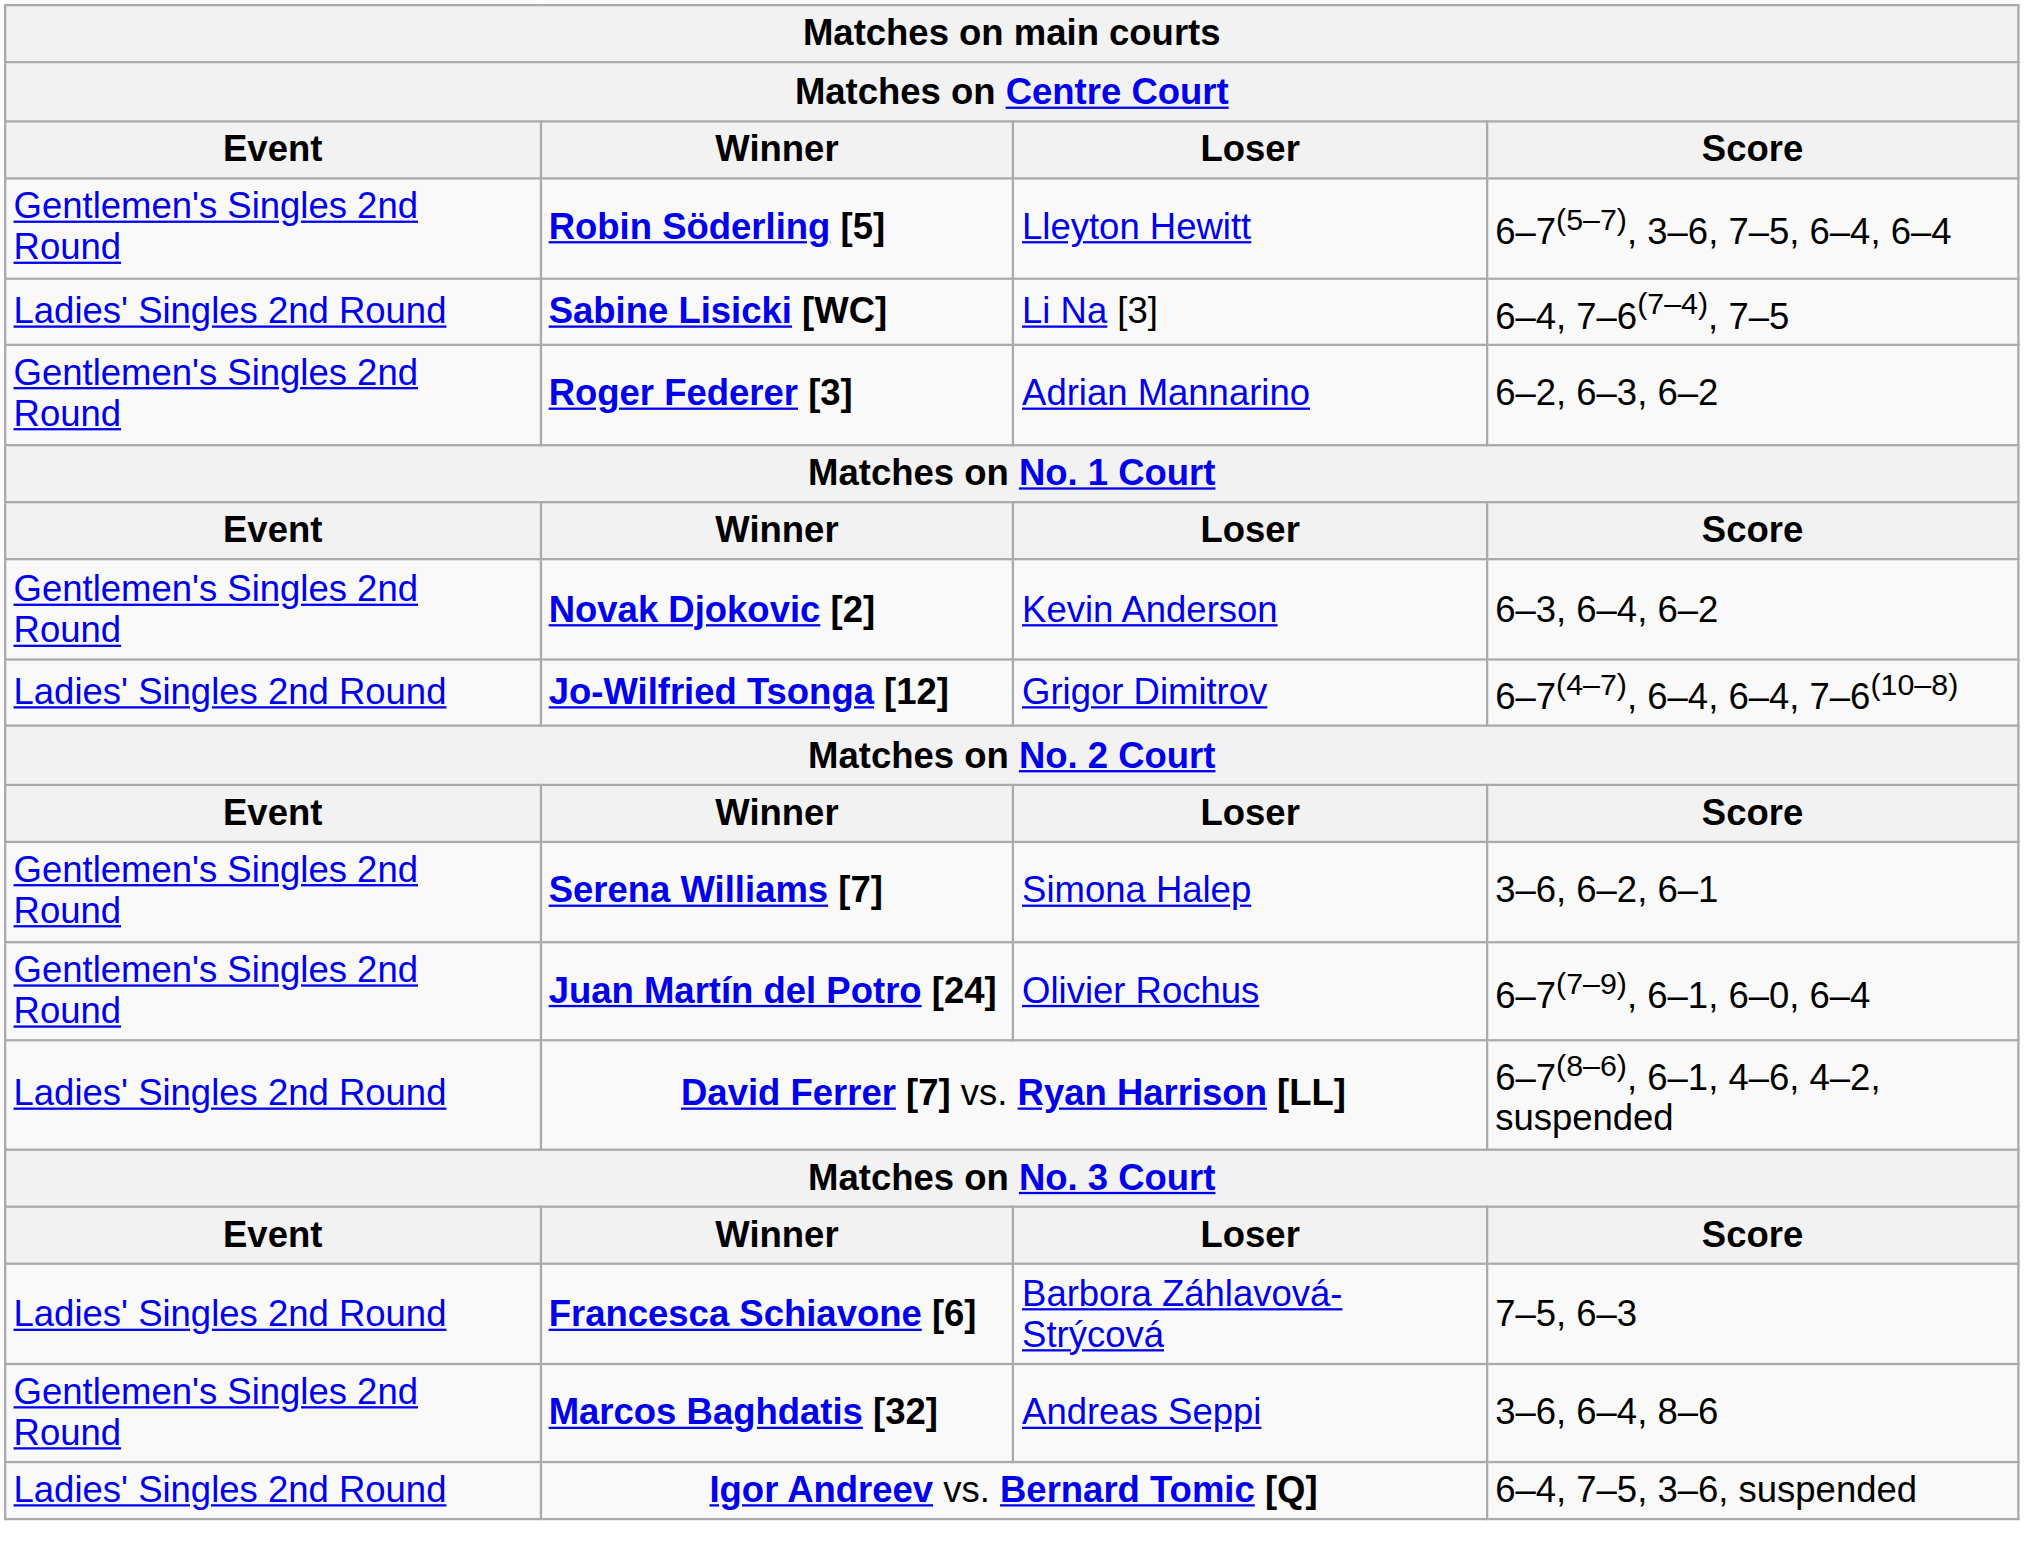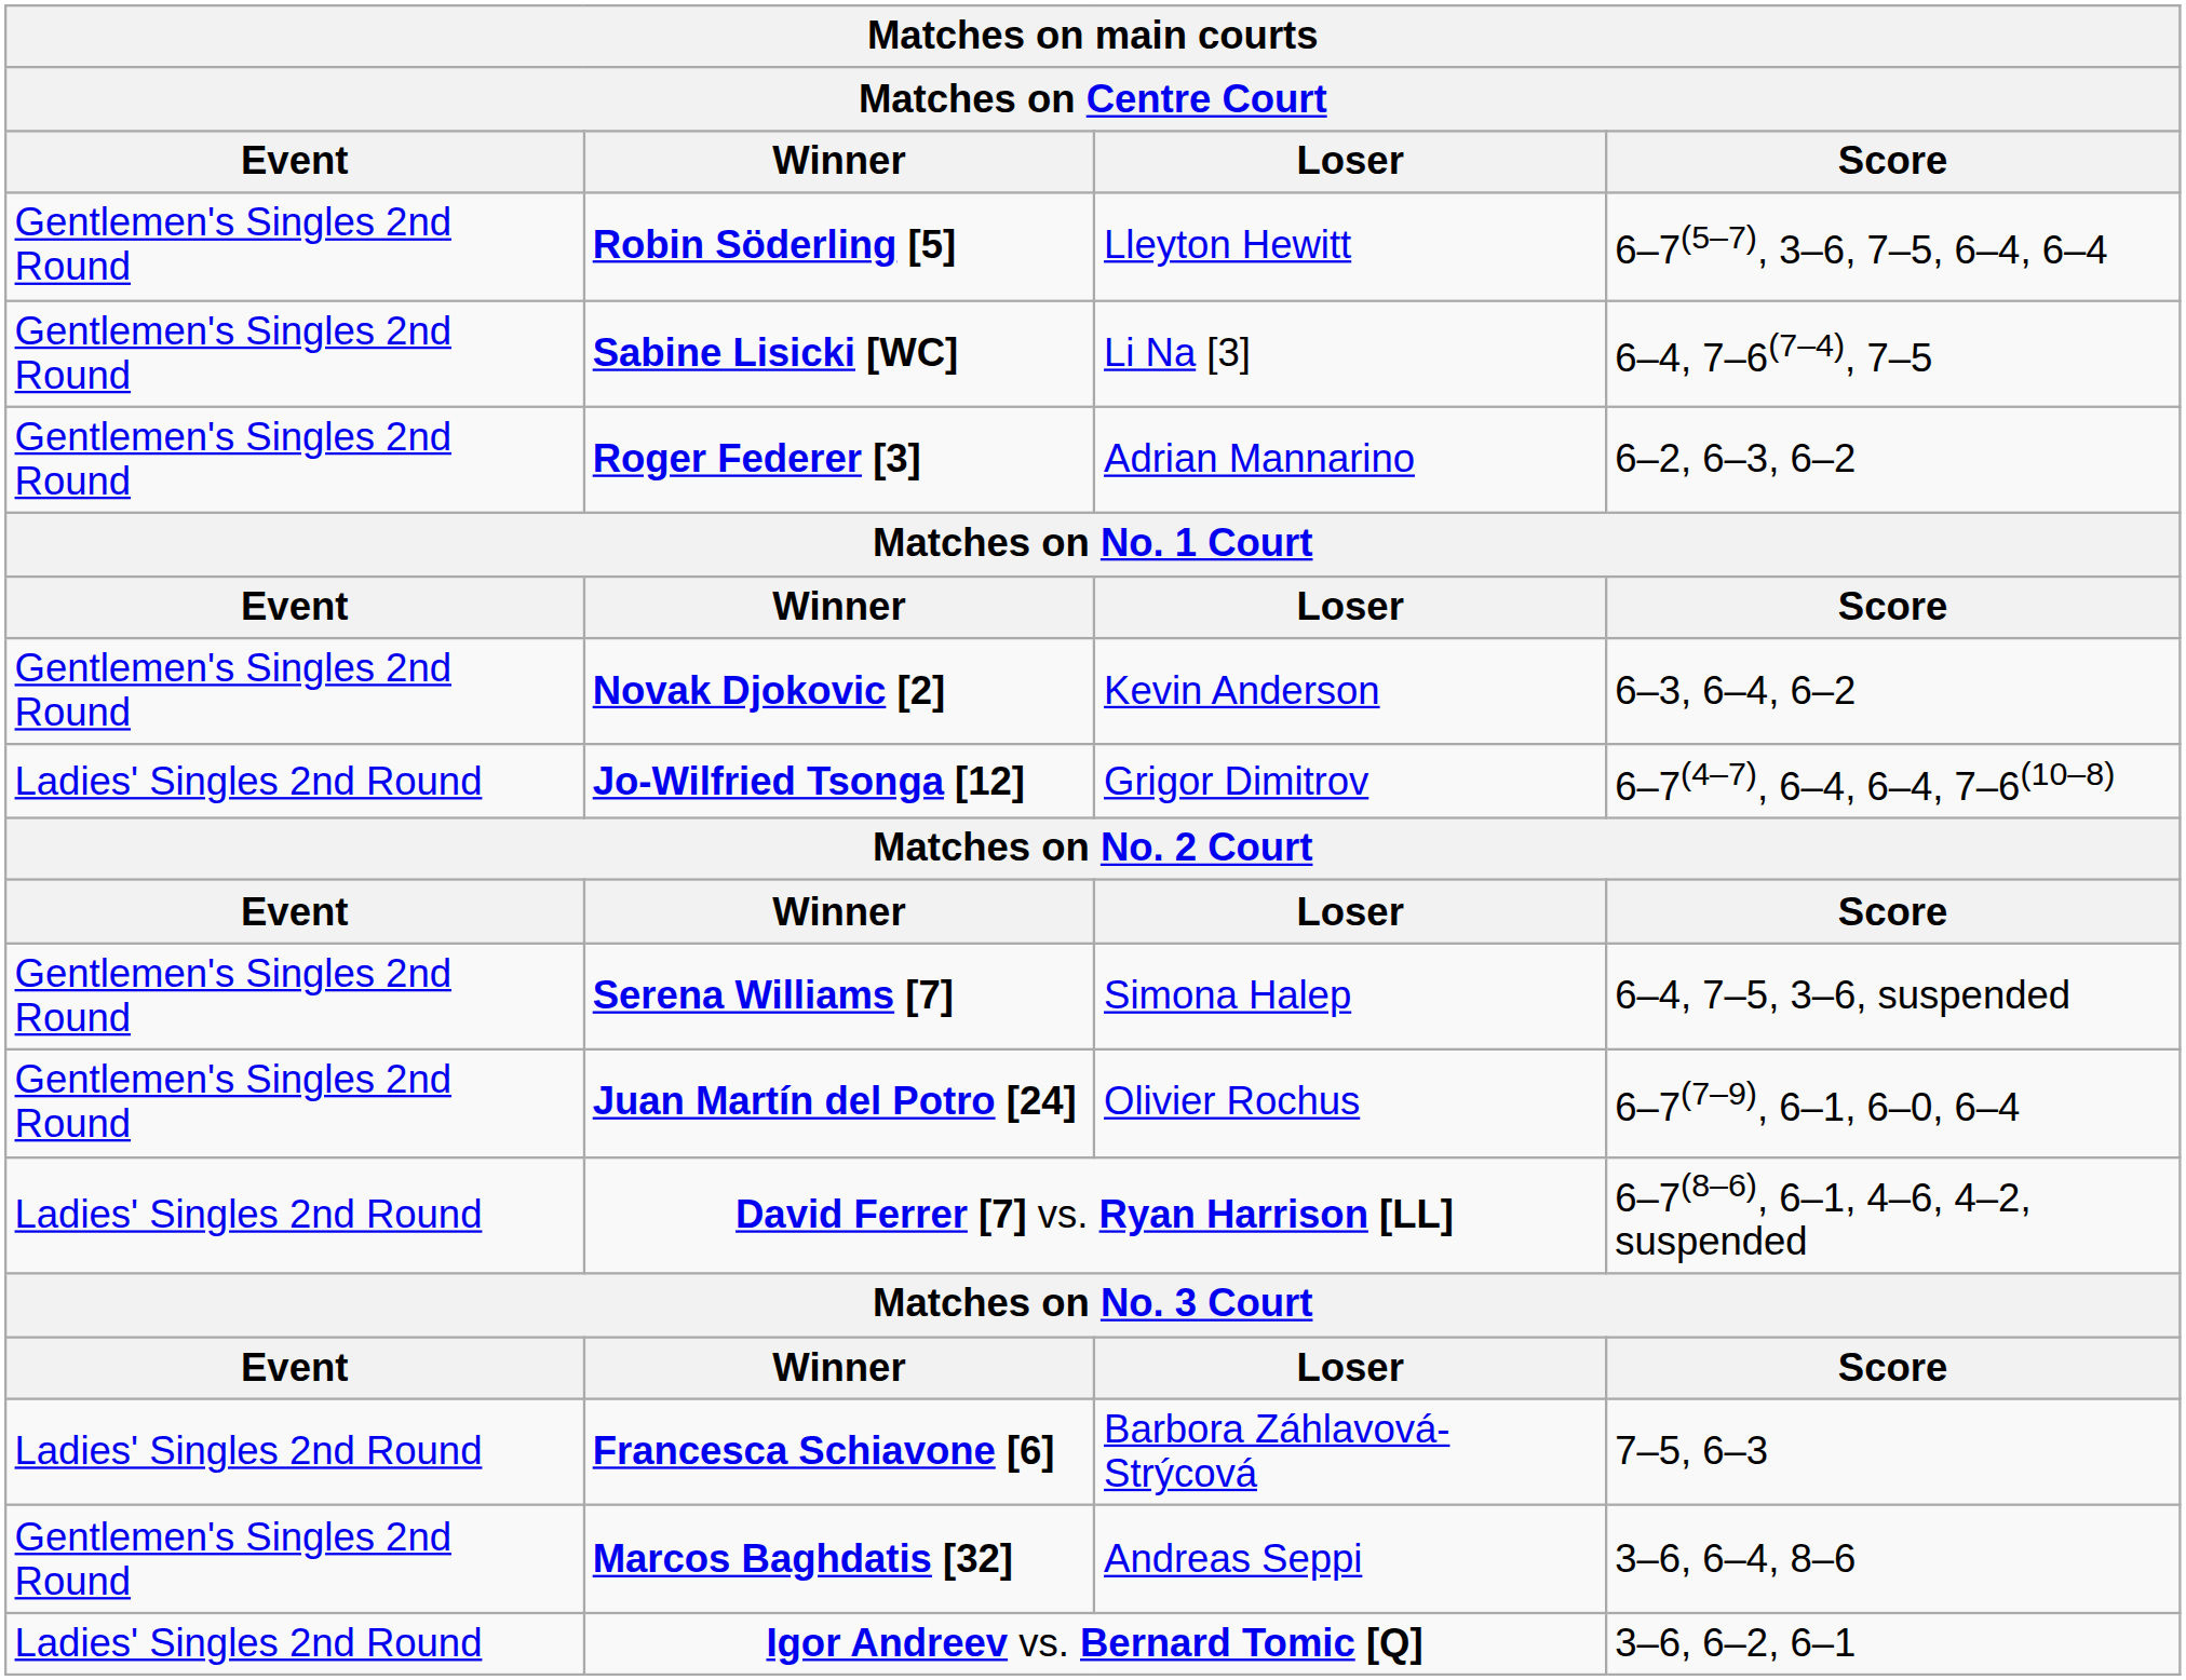 <table class="wikitable collapsible uncollapsed" style="margin:auto;">
 <tr>
 <th colspan="4" style="white-space:nowrap;">Matches on main courts</th>
 </tr>
 <tr>
 <th colspan="4">Matches on <a href='#'>Centre Court</a></th>
 </tr>
 <tr>
 <th width=220>Event</th>
 <th width=220>Winner</th>
 <th width=220>Loser</th>
 <th width=250>Score</th>
 </tr>
 <tr>
 <td><a href='#'>Gentlemen's Singles 2nd Round</a></td>
 <td> <strong><a href='#'>Robin Söderling</a> [5]</strong></td>
 <td> <a href='#'>Lleyton Hewitt</a></td>
 <td>6–7<sup>(5–7)</sup>, 3–6, 7–5, 6–4, 6–4</td>
 </tr>
 <tr>
-<td><a href='#'>Ladies' Singles 2nd Round</a></td>
+<td><a href='#'>Gentlemen's Singles 2nd Round</a></td>
 <td> <strong><a href='#'>Sabine Lisicki</a> [WC]</strong></td>
 <td> <a href='#'>Li Na</a> [3]</td>
 <td>6–4, 7–6<sup>(7–4)</sup>, 7–5</td>
 </tr>
 <tr>
 <td><a href='#'>Gentlemen's Singles 2nd Round</a></td>
 <td> <strong><a href='#'>Roger Federer</a> [3]</strong></td>
 <td> <a href='#'>Adrian Mannarino</a></td>
 <td>6–2, 6–3, 6–2</td>
 </tr>
 <tr>
 <th colspan="4">Matches on <a href='#'>No. 1 Court</a></th>
 </tr>
 <tr>
 <th width=220>Event</th>
 <th width=220>Winner</th>
 <th width=220>Loser</th>
 <th width=250>Score</th>
 </tr>
 <tr>
 <td><a href='#'>Gentlemen's Singles 2nd Round</a></td>
 <td> <strong><a href='#'>Novak Djokovic</a> [2]</strong></td>
 <td> <a href='#'>Kevin Anderson</a></td>
 <td>6–3, 6–4, 6–2</td>
 </tr>
 <tr>
 <td><a href='#'>Ladies' Singles 2nd Round</a></td>
 <td> <strong><a href='#'>Jo-Wilfried Tsonga</a> [12]</strong></td>
 <td> <a href='#'>Grigor Dimitrov</a></td>
 <td>6–7<sup>(4–7)</sup>, 6–4, 6–4, 7–6<sup>(10–8)</sup></td>
 </tr>
 <tr>
 <th colspan="4">Matches on <a href='#'>No. 2 Court</a></th>
 </tr>
 <tr>
 <th width=220>Event</th>
 <th width=220>Winner</th>
 <th width=220>Loser</th>
 <th width=250>Score</th>
 </tr>
 <tr>
 <td><a href='#'>Gentlemen's Singles 2nd Round</a></td>
 <td> <strong><a href='#'>Serena Williams</a> [7]</strong></td>
 <td> <a href='#'>Simona Halep</a></td>
-<td>3–6, 6–2, 6–1</td>
+<td>6–4, 7–5, 3–6, suspended</td>
 </tr>
 <tr>
 <td><a href='#'>Gentlemen's Singles 2nd Round</a></td>
 <td> <strong><a href='#'>Juan Martín del Potro</a> [24]</strong></td>
 <td> <a href='#'>Olivier Rochus</a></td>
 <td>6–7<sup>(7–9)</sup>, 6–1, 6–0, 6–4</td>
 </tr>
 <tr>
 <td><a href='#'>Ladies' Singles 2nd Round</a></td>
 <td colspan="2" style="text-align:center;"> <strong><a href='#'>David Ferrer</a> [7]</strong> vs.  <strong><a href='#'>Ryan Harrison</a> [LL]</strong></td>
 <td>6–7<sup>(8–6)</sup>, 6–1, 4–6, 4–2, suspended</td>
 </tr>
 <tr>
 <th colspan="4">Matches on <a href='#'>No. 3 Court</a></th>
 </tr>
 <tr>
 <th width=250>Event</th>
 <th width=220>Winner</th>
 <th width=220>Loser</th>
 <th width=220>Score</th>
 </tr>
 <tr>
 <td><a href='#'>Ladies' Singles 2nd Round</a></td>
 <td> <strong><a href='#'>Francesca Schiavone</a> [6]</strong></td>
 <td> <a href='#'>Barbora Záhlavová-Strýcová</a></td>
 <td>7–5, 6–3</td>
 </tr>
 <tr>
 <td><a href='#'>Gentlemen's Singles 2nd Round</a></td>
 <td> <strong><a href='#'>Marcos Baghdatis</a> [32]</strong></td>
 <td> <a href='#'>Andreas Seppi</a></td>
 <td>3–6, 6–4, 8–6</td>
 </tr>
 <tr>
 <td><a href='#'>Ladies' Singles 2nd Round</a></td>
 <td colspan="2" style="text-align:center;"> <strong><a href='#'>Igor Andreev</a></strong> vs.  <strong><a href='#'>Bernard Tomic</a> [Q]</strong></td>
-<td>6–4, 7–5, 3–6, suspended</td>
+<td>3–6, 6–2, 6–1</td>
 </tr>
 </table>
